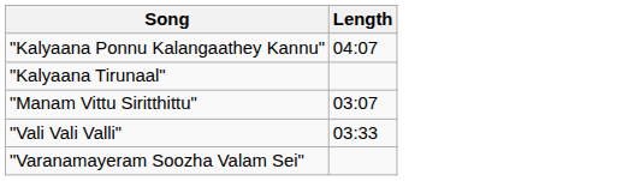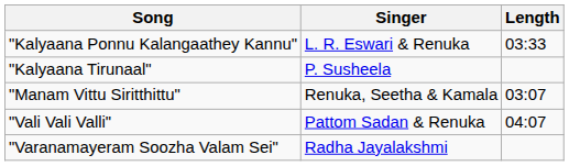 <table class="wikitable">
 <tr>
 <th>Song</th>
+<th>Singer</th>
 <th>Length</th>
 </tr>
 <tr>
 <td>"Kalyaana Ponnu Kalangaathey Kannu"</td>
-<td>04:07</td>
+<td><a href='#'>L. R. Eswari</a> & Renuka</td>
+<td>03:33</td>
 </tr>
 <tr>
 <td>"Kalyaana Tirunaal"</td>
+<td><a href='#'>P. Susheela</a></td>
 <td></td>
 </tr>
 <tr>
 <td>"Manam Vittu Siritthittu"</td>
+<td>Renuka, Seetha & Kamala</td>
 <td>03:07</td>
 </tr>
 <tr>
 <td>"Vali Vali Valli"</td>
-<td>03:33</td>
+<td><a href='#'>Pattom Sadan</a> & Renuka</td>
+<td>04:07</td>
 </tr>
 <tr>
 <td>"Varanamayeram Soozha Valam Sei"</td>
+<td><a href='#'>Radha Jayalakshmi</a></td>
 <td></td>
 </tr>
 </table>
